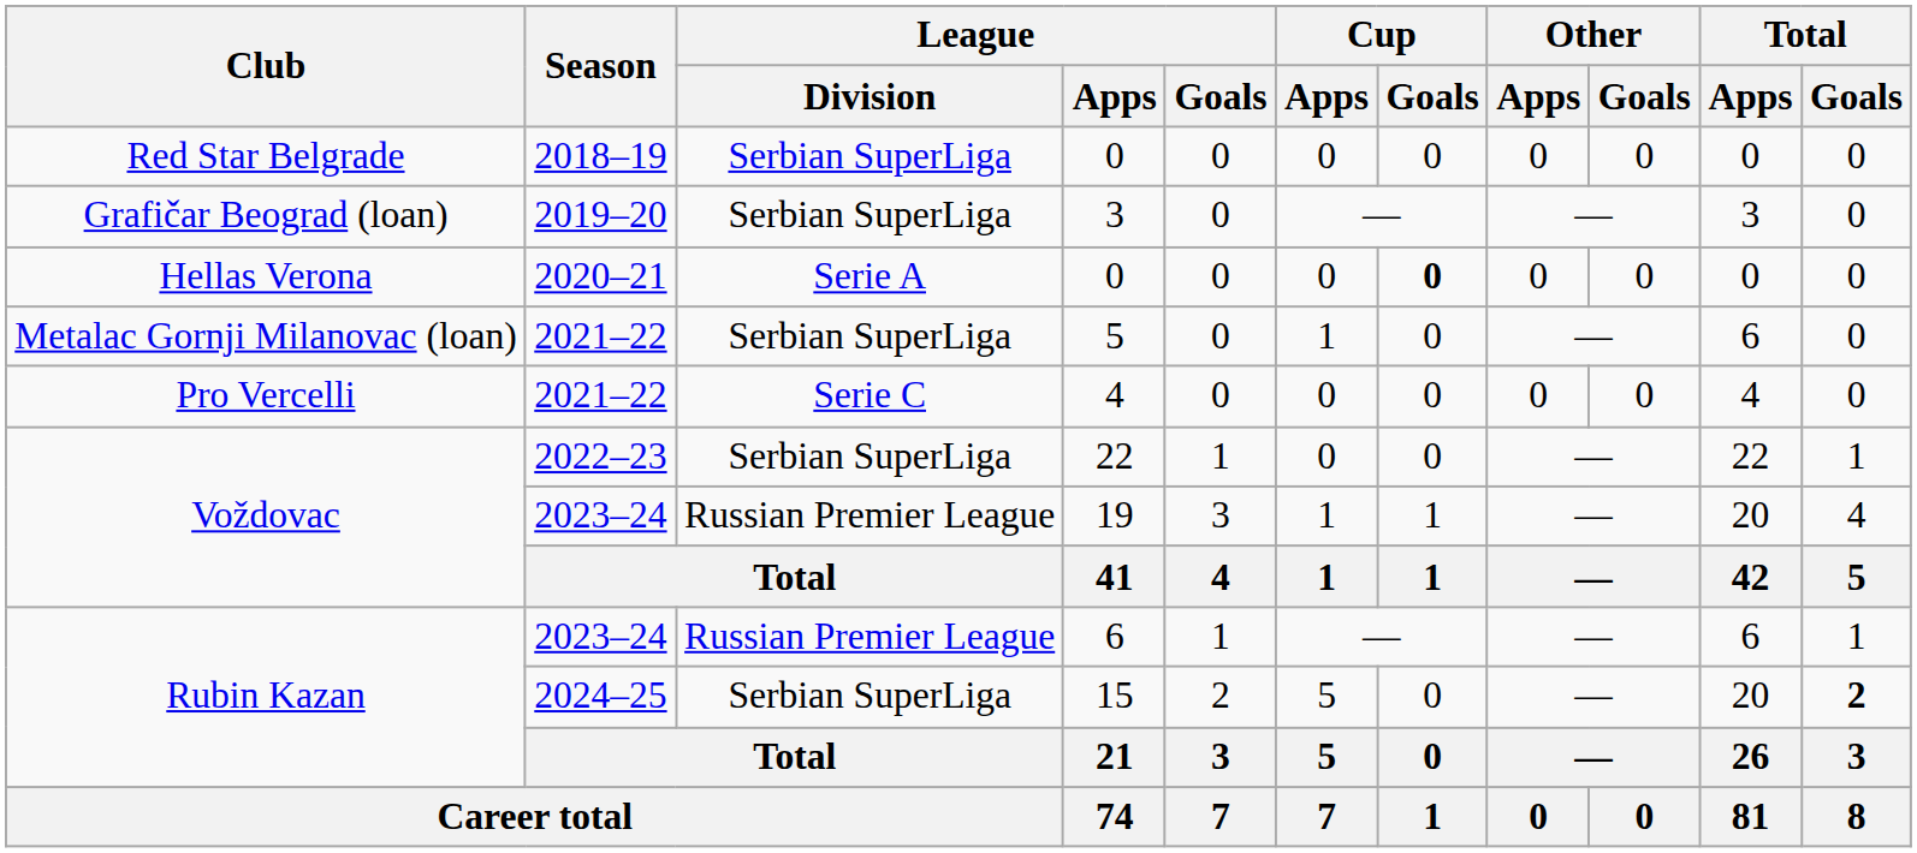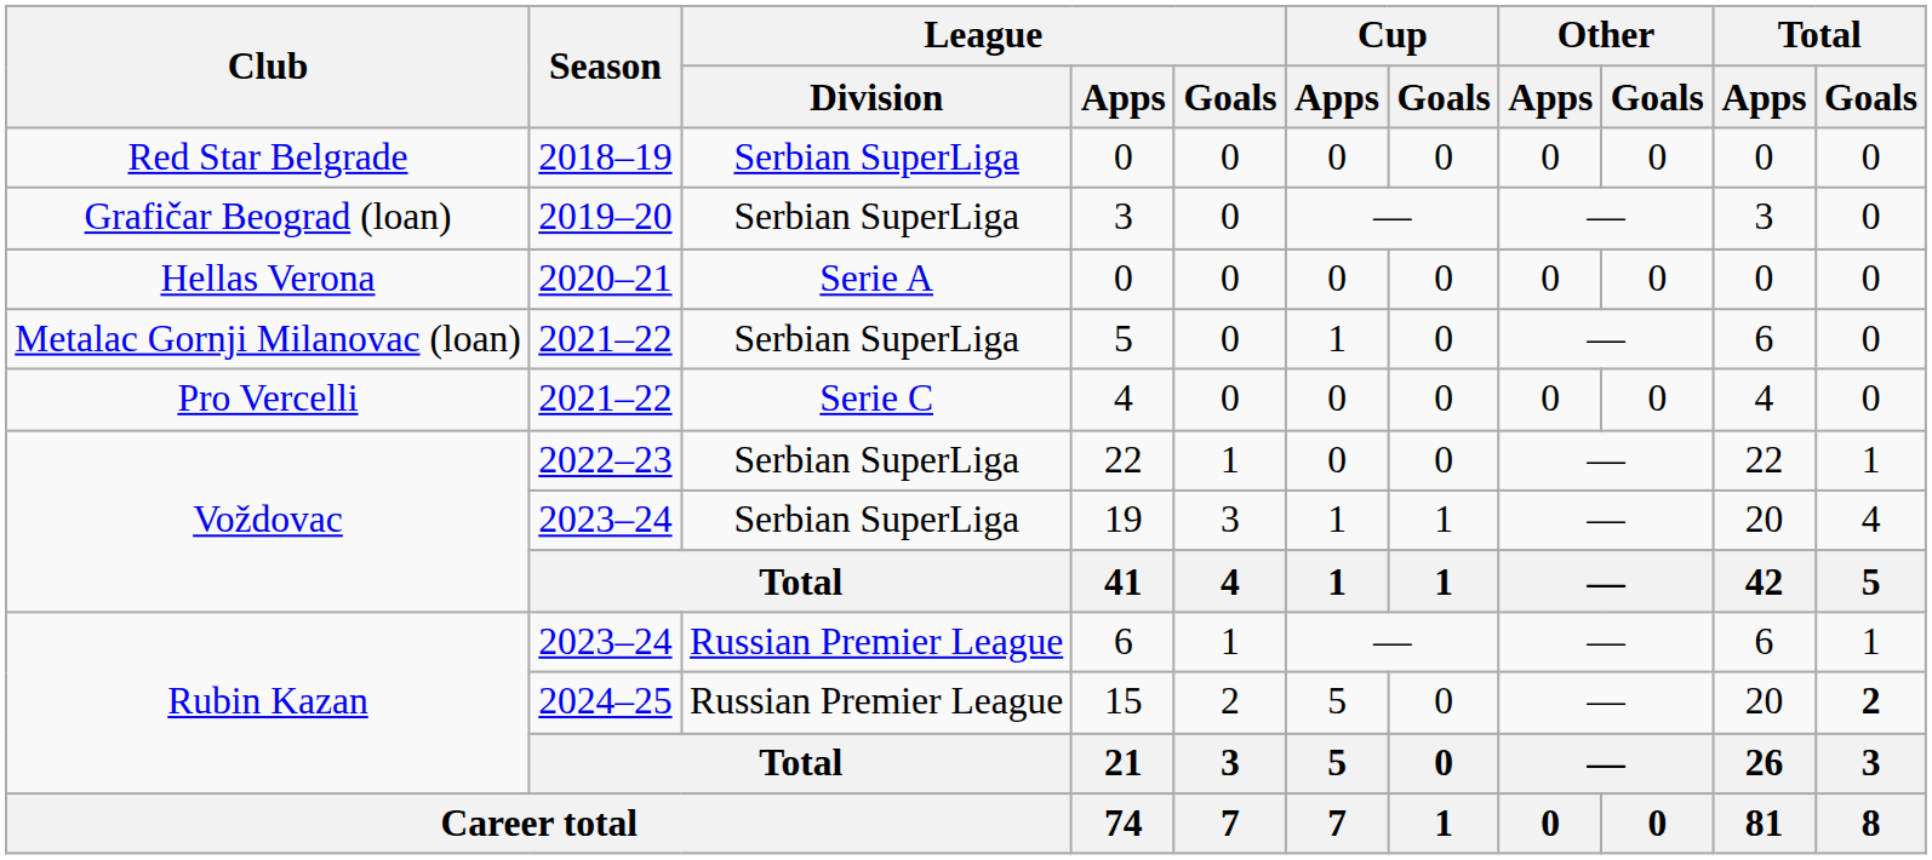 <table class="wikitable" style="text-align: center;">
 <tr>
 <th rowspan=2>Club</th>
 <th rowspan=2>Season</th>
 <th colspan=3>League</th>
 <th colspan=2>Cup</th>
 <th colspan=2>Other</th>
 <th colspan=2>Total</th>
 </tr>
 <tr>
 <th>Division</th>
 <th>Apps</th>
 <th>Goals</th>
 <th>Apps</th>
 <th>Goals</th>
 <th>Apps</th>
 <th>Goals</th>
 <th>Apps</th>
 <th>Goals</th>
 </tr>
 <tr>
 <td><a href='#'>Red Star Belgrade</a></td>
 <td><a href='#'>2018–19</a></td>
 <td><a href='#'>Serbian SuperLiga</a></td>
 <td>0</td>
 <td>0</td>
 <td>0</td>
 <td>0</td>
 <td>0</td>
 <td>0</td>
 <td>0</td>
 <td>0</td>
 </tr>
 <tr>
 <td><a href='#'>Grafičar Beograd</a> (loan)</td>
 <td><a href='#'>2019–20</a></td>
 <td>Serbian SuperLiga</td>
 <td>3</td>
 <td>0</td>
 <td colspan="2">—</td>
 <td colspan="2">—</td>
 <td>3</td>
 <td>0</td>
 </tr>
 <tr>
 <td><a href='#'>Hellas Verona</a></td>
 <td><a href='#'>2020–21</a></td>
 <td><a href='#'>Serie A</a></td>
 <td>0</td>
 <td>0</td>
 <td>0</td>
-<td><strong>0</strong></td>
+<td>0</td>
 <td>0</td>
 <td>0</td>
 <td>0</td>
 <td>0</td>
 </tr>
 <tr>
 <td><a href='#'>Metalac Gornji Milanovac</a> (loan)</td>
 <td><a href='#'>2021–22</a></td>
 <td>Serbian SuperLiga</td>
 <td>5</td>
 <td>0</td>
 <td>1</td>
 <td>0</td>
 <td colspan="2">—</td>
 <td>6</td>
 <td>0</td>
 </tr>
 <tr>
 <td><a href='#'>Pro Vercelli</a></td>
 <td><a href='#'>2021–22</a></td>
 <td><a href='#'>Serie C</a></td>
 <td>4</td>
 <td>0</td>
 <td>0</td>
 <td>0</td>
 <td>0</td>
 <td>0</td>
 <td>4</td>
 <td>0</td>
 </tr>
 <tr>
 <td rowspan="3"><a href='#'>Voždovac</a></td>
 <td><a href='#'>2022–23</a></td>
 <td>Serbian SuperLiga</td>
 <td>22</td>
 <td>1</td>
 <td>0</td>
 <td>0</td>
 <td colspan="2">—</td>
 <td>22</td>
 <td>1</td>
 </tr>
 <tr>
 <td><a href='#'>2023–24</a></td>
-<td>Russian Premier League</td>
+<td>Serbian SuperLiga</td>
 <td>19</td>
 <td>3</td>
 <td>1</td>
 <td>1</td>
 <td colspan="2">—</td>
 <td>20</td>
 <td>4</td>
 </tr>
 <tr>
 <th colspan="2">Total</th>
 <th>41</th>
 <th>4</th>
 <th>1</th>
 <th>1</th>
 <th colspan="2">—</th>
 <th>42</th>
 <th>5</th>
 </tr>
 <tr>
 <td rowspan="3"><a href='#'>Rubin Kazan</a></td>
 <td><a href='#'>2023–24</a></td>
 <td><a href='#'>Russian Premier League</a></td>
 <td>6</td>
 <td>1</td>
 <td colspan="2">—</td>
 <td colspan="2">—</td>
 <td>6</td>
 <td>1</td>
 </tr>
 <tr>
 <td><a href='#'>2024–25</a></td>
-<td>Serbian SuperLiga</td>
+<td>Russian Premier League</td>
 <td>15</td>
 <td>2</td>
 <td>5</td>
 <td>0</td>
 <td colspan="2">—</td>
 <td>20</td>
 <td><strong>2</strong></td>
 </tr>
 <tr>
 <th colspan="2">Total</th>
 <th>21</th>
 <th>3</th>
 <th>5</th>
 <th>0</th>
 <th colspan="2">—</th>
 <th>26</th>
 <th>3</th>
 </tr>
 <tr>
 <th colspan="3">Career total</th>
 <th>74</th>
 <th>7</th>
 <th>7</th>
 <th>1</th>
 <th>0</th>
 <th>0</th>
 <th>81</th>
 <th>8</th>
 </tr>
 </table>
